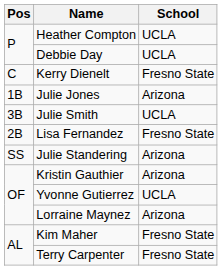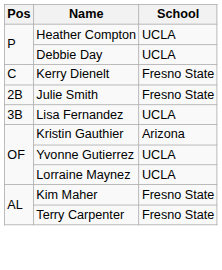 <table class=wikitable>
 <tr>
 <th>Pos</th>
 <th>Name</th>
 <th>School</th>
 </tr>
 <tr>
 <td rowspan=2>P</td>
 <td>Heather Compton</td>
 <td>UCLA</td>
 </tr>
 <tr>
 <td>Debbie Day</td>
 <td>UCLA</td>
 </tr>
 <tr>
 <td>C</td>
 <td>Kerry Dienelt</td>
 <td>Fresno State</td>
 </tr>
 <tr>
-<td>1B</td>
-<td>Julie Jones</td>
-<td>Arizona</td>
+<td>2B</td>
+<td>Julie Smith</td>
+<td>Fresno State</td>
 </tr>
 <tr>
 <td>3B</td>
-<td>Julie Smith</td>
+<td>Lisa Fernandez</td>
 <td>UCLA</td>
-</tr>
-<tr>
-<td>2B</td>
-<td>Lisa Fernandez</td>
-<td>Fresno State</td>
-</tr>
-<tr>
-<td>SS</td>
-<td>Julie Standering</td>
-<td>Arizona</td>
 </tr>
 <tr>
 <td rowspan=3>OF</td>
 <td>Kristin Gauthier</td>
 <td>Arizona</td>
 </tr>
 <tr>
 <td>Yvonne Gutierrez</td>
 <td>UCLA</td>
 </tr>
 <tr>
 <td>Lorraine Maynez</td>
-<td>Arizona</td>
+<td>UCLA</td>
 </tr>
 <tr>
 <td rowspan=2>AL</td>
 <td>Kim Maher</td>
 <td>Fresno State</td>
 </tr>
 <tr>
 <td>Terry Carpenter</td>
 <td>Fresno State</td>
 </tr>
 </table>
